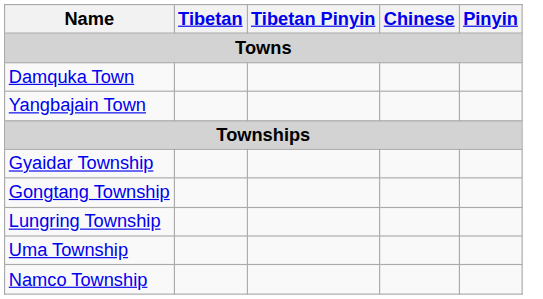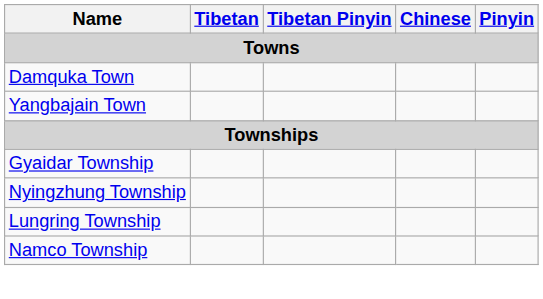 <table class="wikitable">
 <tr>
 <th>Name</th>
 <th><a href='#'>Tibetan</a></th>
 <th><a href='#'>Tibetan Pinyin</a></th>
 <th><a href='#'>Chinese</a></th>
 <th><a href='#'>Pinyin</a></th>
 </tr>
 <tr --------->
 <td colspan="5"  style="text-align:center; background:#d3d3d3;"><strong>Towns</strong></td>
 </tr>
 <tr --------->
 <td><a href='#'>Damquka Town</a></td>
 <td></td>
 <td></td>
 <td></td>
 <td></td>
 </tr>
 <tr>
 <td><a href='#'>Yangbajain Town</a></td>
 <td></td>
 <td></td>
 <td></td>
 <td></td>
 </tr>
 <tr --------->
 <td colspan="5"  style="text-align:center; background:#d3d3d3;"><strong>Townships</strong></td>
 </tr>
 <tr --------->
 <td><a href='#'>Gyaidar Township</a></td>
 <td></td>
 <td></td>
 <td></td>
 <td></td>
 </tr>
 <tr>
-<td><a href='#'>Gongtang Township</a></td>
+<td><a href='#'>Nyingzhung Township</a></td>
 <td></td>
 <td></td>
 <td></td>
 <td></td>
 </tr>
 <tr>
 <td><a href='#'>Lungring Township</a></td>
 <td></td>
 <td></td>
 <td></td>
 <td></td>
 </tr>
 <tr>
-<td><a href='#'>Uma Township</a></td>
-<td></td>
-<td></td>
-<td></td>
-<td></td>
-</tr>
-<tr>
 <td><a href='#'>Namco Township</a></td>
 <td></td>
 <td></td>
 <td></td>
 <td></td>
 </tr>
 </table>
